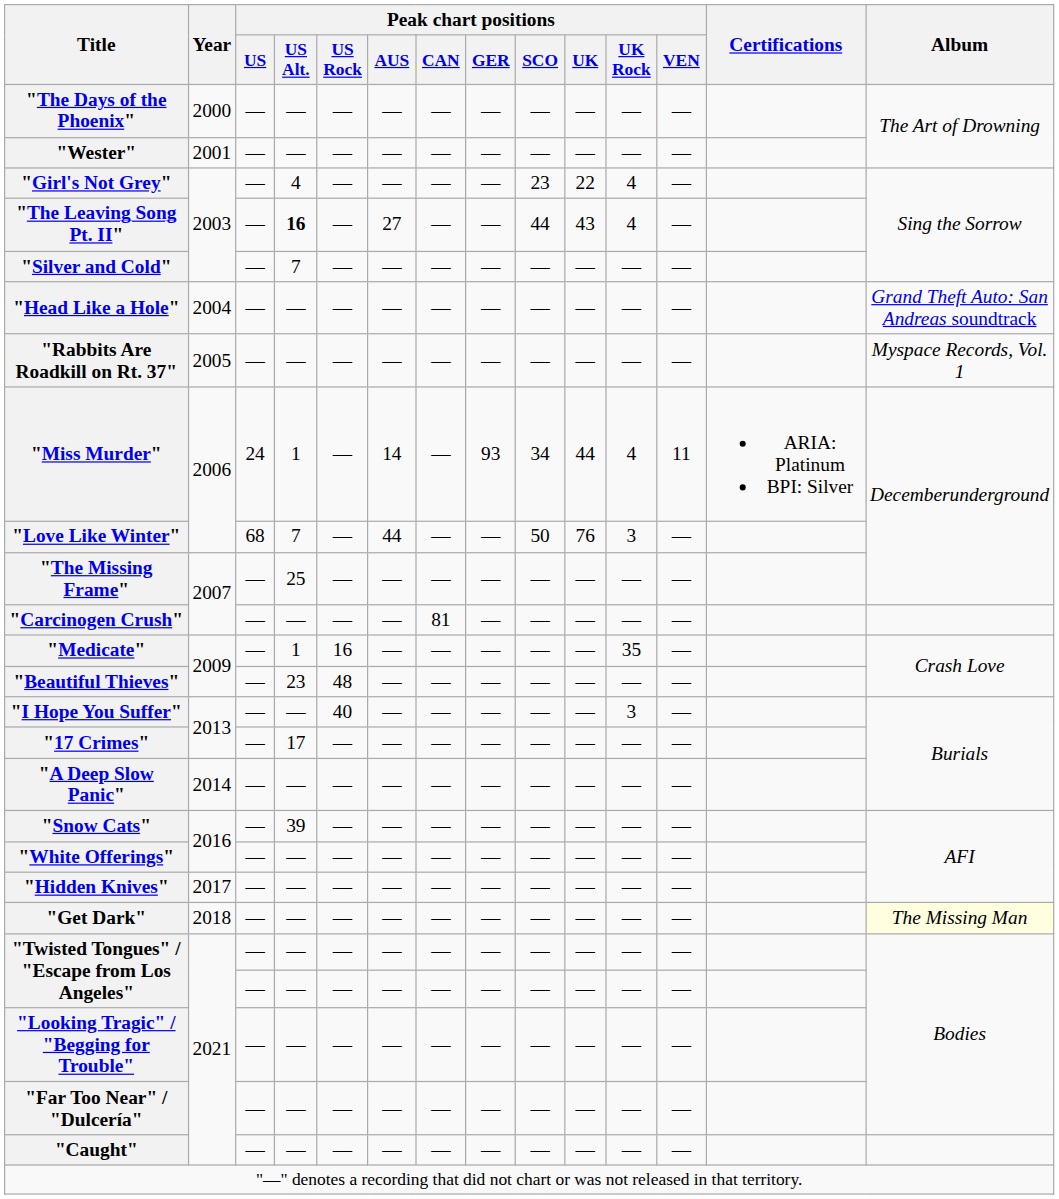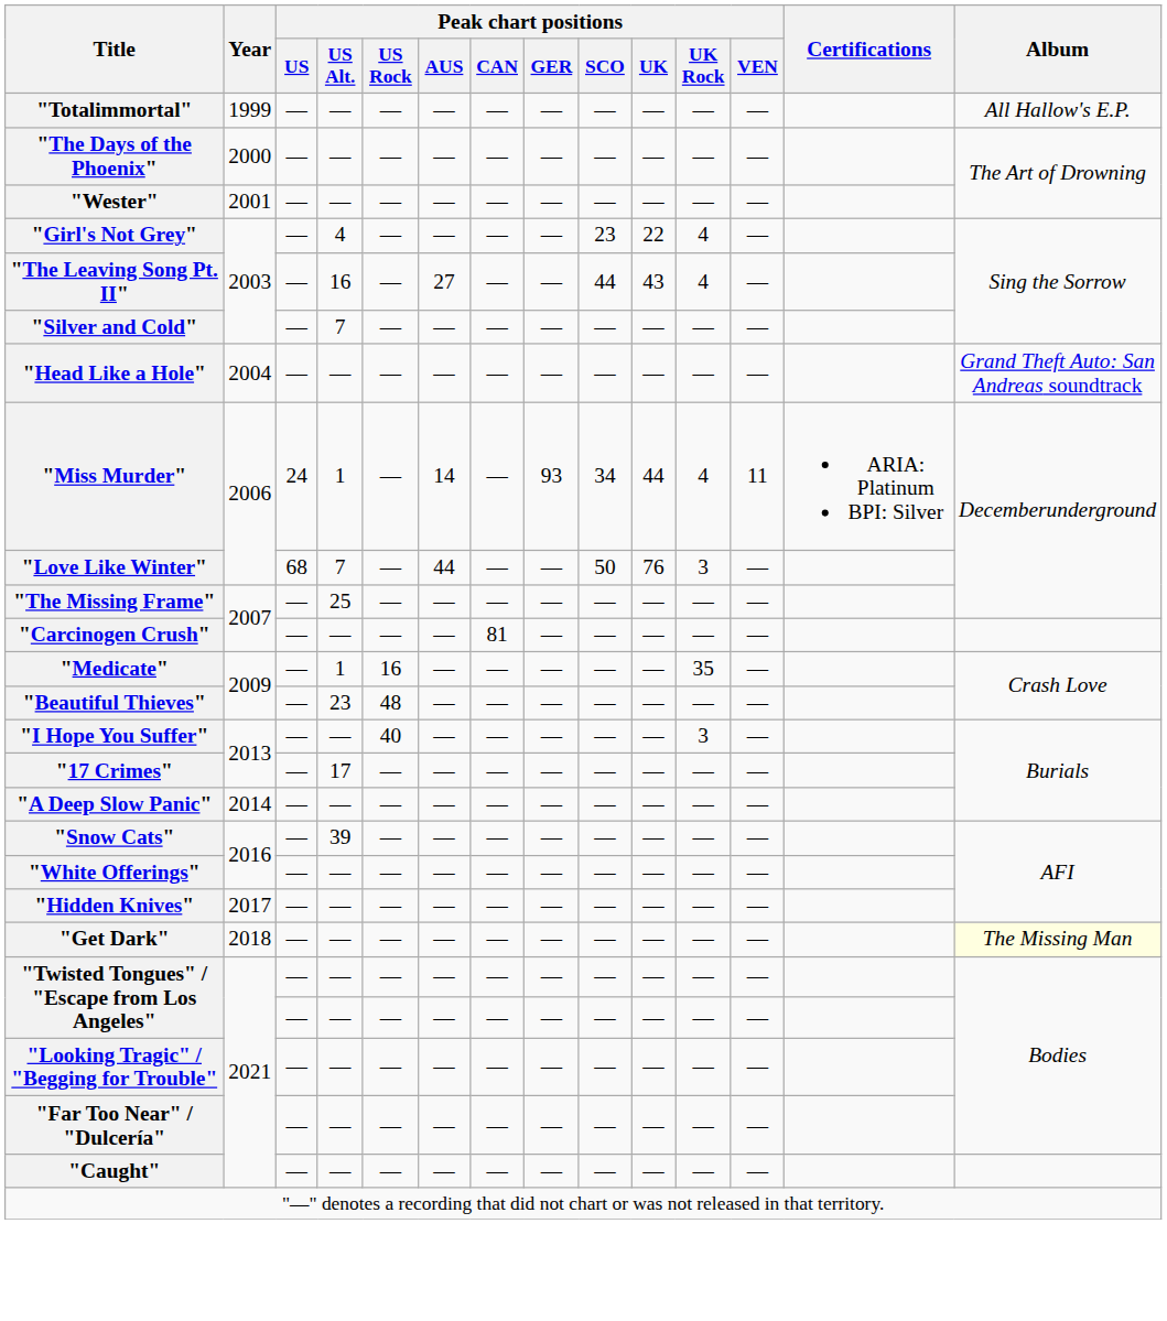 <table class="wikitable plainrowheaders" style="text-align:center;">
 <tr>
 <th scope="col" rowspan="2" style="width:18em;">Title</th>
 <th scope="col" rowspan="2">Year</th>
 <th scope="col" colspan="10">Peak chart positions</th>
 <th scope="col" rowspan="2" style="width:12em;"><a href='#'>Certifications</a></th>
 <th scope="col" rowspan="2">Album</th>
 </tr>
 <tr>
 <th scope="col" style="width:3em;font-size:90%;"><a href='#'>US</a><br></th>
 <th scope="col" style="width:3em;font-size:90%;"><a href='#'>US<br>Alt.</a><br></th>
 <th scope="col" style="width:3em;font-size:90%;"><a href='#'>US<br>Rock</a><br></th>
 <th scope="col" style="width:3em;font-size:90%;"><a href='#'>AUS</a><br></th>
 <th scope="col" style="width:3em;font-size:90%;"><a href='#'>CAN</a><br></th>
 <th scope="col" style="width:3em;font-size:90%;"><a href='#'>GER</a><br></th>
 <th scope="col" style="width:3em;font-size:90%;"><a href='#'>SCO</a><br></th>
 <th scope="col" style="width:3em;font-size:90%;"><a href='#'>UK</a><br></th>
 <th scope="col" style="width:3em;font-size:90%;"><a href='#'>UK<br>Rock</a><br></th>
 <th scope="col" style="width:3em;font-size:90%;"><a href='#'>VEN</a><br></th>
+</tr>
+<tr>
+<th scope="row">"Totalimmortal"</th>
+<td>1999</td>
+<td>—</td>
+<td>—</td>
+<td>—</td>
+<td>—</td>
+<td>—</td>
+<td>—</td>
+<td>—</td>
+<td>—</td>
+<td>—</td>
+<td>—</td>
+<td></td>
+<td><em>All Hallow's E.P.</em></td>
 </tr>
 <tr>
 <th scope="row">"<a href='#'>The Days of the Phoenix</a>"</th>
 <td>2000</td>
 <td>—</td>
 <td>—</td>
 <td>—</td>
 <td>—</td>
 <td>—</td>
 <td>—</td>
 <td>—</td>
 <td>—</td>
 <td>—</td>
 <td>—</td>
 <td></td>
 <td rowspan="2"><em>The Art of Drowning</em></td>
 </tr>
 <tr>
 <th scope="row">"Wester"</th>
 <td>2001</td>
 <td>—</td>
 <td>—</td>
 <td>—</td>
 <td>—</td>
 <td>—</td>
 <td>—</td>
 <td>—</td>
 <td>—</td>
 <td>—</td>
 <td>—</td>
 <td></td>
 </tr>
 <tr>
 <th scope="row">"<a href='#'>Girl's Not Grey</a>"</th>
 <td rowspan="3">2003</td>
 <td>—</td>
 <td>4</td>
 <td>—</td>
 <td>—</td>
 <td>—</td>
 <td>—</td>
 <td>23</td>
 <td>22</td>
 <td>4</td>
 <td>—</td>
 <td></td>
 <td rowspan="3"><em>Sing the Sorrow</em></td>
 </tr>
 <tr>
 <th scope="row">"<a href='#'>The Leaving Song Pt. II</a>"</th>
 <td>—</td>
-<td><strong>16</strong></td>
+<td>16</td>
 <td>—</td>
 <td>27</td>
 <td>—</td>
 <td>—</td>
 <td>44</td>
 <td>43</td>
 <td>4</td>
 <td>—</td>
 <td></td>
 </tr>
 <tr>
 <th scope="row">"<a href='#'>Silver and Cold</a>"</th>
 <td>—</td>
 <td>7</td>
 <td>—</td>
 <td>—</td>
 <td>—</td>
 <td>—</td>
 <td>—</td>
 <td>—</td>
 <td>—</td>
 <td>—</td>
 <td></td>
 </tr>
 <tr>
 <th scope="row">"<a href='#'>Head Like a Hole</a>"</th>
 <td>2004</td>
 <td>—</td>
 <td>—</td>
 <td>—</td>
 <td>—</td>
 <td>—</td>
 <td>—</td>
 <td>—</td>
 <td>—</td>
 <td>—</td>
 <td>—</td>
 <td></td>
 <td><a href='#'><em>Grand Theft Auto: San Andreas</em> soundtrack</a></td>
-</tr>
-<tr>
-<th scope="row">"Rabbits Are Roadkill on Rt. 37"</th>
-<td>2005</td>
-<td>—</td>
-<td>—</td>
-<td>—</td>
-<td>—</td>
-<td>—</td>
-<td>—</td>
-<td>—</td>
-<td>—</td>
-<td>—</td>
-<td>—</td>
-<td></td>
-<td><em>Myspace Records, Vol. 1</em></td>
 </tr>
 <tr>
 <th scope="row">"<a href='#'>Miss Murder</a>"</th>
 <td rowspan="2">2006</td>
 <td>24</td>
 <td>1</td>
 <td>—</td>
 <td>14</td>
 <td>—</td>
 <td>93</td>
 <td>34</td>
 <td>44</td>
 <td>4</td>
 <td>11</td>
 <td><br><ul><li>ARIA: Platinum</li><li>BPI: Silver</li></ul></td>
 <td rowspan="3"><em>Decemberunderground</em></td>
 </tr>
 <tr>
 <th scope="row">"<a href='#'>Love Like Winter</a>"</th>
 <td>68</td>
 <td>7</td>
 <td>—</td>
 <td>44</td>
 <td>—</td>
 <td>—</td>
 <td>50</td>
 <td>76</td>
 <td>3</td>
 <td>—</td>
 <td></td>
 </tr>
 <tr>
 <th scope="row">"<a href='#'>The Missing Frame</a>"</th>
 <td rowspan="2">2007</td>
 <td>—</td>
 <td>25</td>
 <td>—</td>
 <td>—</td>
 <td>—</td>
 <td>—</td>
 <td>—</td>
 <td>—</td>
 <td>—</td>
 <td>—</td>
 <td></td>
 </tr>
 <tr>
 <th scope="row">"<a href='#'>Carcinogen Crush</a>"</th>
 <td>—</td>
 <td>—</td>
 <td>—</td>
 <td>—</td>
 <td>81</td>
 <td>—</td>
 <td>—</td>
 <td>—</td>
 <td>—</td>
 <td>—</td>
 <td></td>
 <td></td>
 </tr>
 <tr>
 <th scope="row">"<a href='#'>Medicate</a>"</th>
 <td rowspan="2">2009</td>
 <td>—</td>
 <td>1</td>
 <td>16</td>
 <td>—</td>
 <td>—</td>
 <td>—</td>
 <td>—</td>
 <td>—</td>
 <td>35</td>
 <td>—</td>
 <td></td>
 <td rowspan="2"><em>Crash Love</em></td>
 </tr>
 <tr>
 <th scope="row">"<a href='#'>Beautiful Thieves</a>"</th>
 <td>—</td>
 <td>23</td>
 <td>48</td>
 <td>—</td>
 <td>—</td>
 <td>—</td>
 <td>—</td>
 <td>—</td>
 <td>—</td>
 <td>—</td>
 <td></td>
 </tr>
 <tr>
 <th scope="row">"<a href='#'>I Hope You Suffer</a>"</th>
 <td rowspan="2">2013</td>
 <td>—</td>
 <td>—</td>
 <td>40</td>
 <td>—</td>
 <td>—</td>
 <td>—</td>
 <td>—</td>
 <td>—</td>
 <td>3</td>
 <td>—</td>
 <td></td>
 <td rowspan="3"><em>Burials</em></td>
 </tr>
 <tr>
 <th scope="row">"<a href='#'>17 Crimes</a>"</th>
 <td>—</td>
 <td>17</td>
 <td>—</td>
 <td>—</td>
 <td>—</td>
 <td>—</td>
 <td>—</td>
 <td>—</td>
 <td>—</td>
 <td>—</td>
 <td></td>
 </tr>
 <tr>
 <th scope="row">"<a href='#'>A Deep Slow Panic</a>"</th>
 <td>2014</td>
 <td>—</td>
 <td>—</td>
 <td>—</td>
 <td>—</td>
 <td>—</td>
 <td>—</td>
 <td>—</td>
 <td>—</td>
 <td>—</td>
 <td>—</td>
 <td></td>
 </tr>
 <tr>
 <th scope="row">"<a href='#'>Snow Cats</a>"</th>
 <td rowspan="2">2016</td>
 <td>—</td>
 <td>39</td>
 <td>—</td>
 <td>—</td>
 <td>—</td>
 <td>—</td>
 <td>—</td>
 <td>—</td>
 <td>—</td>
 <td>—</td>
 <td></td>
 <td rowspan="3"><em>AFI</em></td>
 </tr>
 <tr>
 <th scope="row">"<a href='#'>White Offerings</a>"</th>
 <td>—</td>
 <td>—</td>
 <td>—</td>
 <td>—</td>
 <td>—</td>
 <td>—</td>
 <td>—</td>
 <td>—</td>
 <td>—</td>
 <td>—</td>
 <td></td>
 </tr>
 <tr>
 <th scope="row">"<a href='#'>Hidden Knives</a>"</th>
 <td>2017</td>
 <td>—</td>
 <td>—</td>
 <td>—</td>
 <td>—</td>
 <td>—</td>
 <td>—</td>
 <td>—</td>
 <td>—</td>
 <td>—</td>
 <td>—</td>
 <td></td>
 </tr>
 <tr>
 <th scope="row">"Get Dark"</th>
 <td>2018</td>
 <td>—</td>
 <td>—</td>
 <td>—</td>
 <td>—</td>
 <td>—</td>
 <td>—</td>
 <td>—</td>
 <td>—</td>
 <td>—</td>
 <td>—</td>
 <td></td>
 <td style="background: lightyellow;"><em>The Missing Man</em></td>
 </tr>
 <tr>
 <th scope="row" rowspan="2">"Twisted Tongues" / "Escape from Los Angeles"</th>
 <td rowspan="5">2021</td>
 <td>—</td>
 <td>—</td>
 <td>—</td>
 <td>—</td>
 <td>—</td>
 <td>—</td>
 <td>—</td>
 <td>—</td>
 <td>—</td>
 <td>—</td>
 <td></td>
 <td rowspan="4"><em>Bodies</em></td>
 </tr>
 <tr>
 <td>—</td>
 <td>—</td>
 <td>—</td>
 <td>—</td>
 <td>—</td>
 <td>—</td>
 <td>—</td>
 <td>—</td>
 <td>—</td>
 <td>—</td>
 <td></td>
 </tr>
 <tr>
 <th scope="row"><a href='#'>"Looking Tragic" / "Begging for Trouble"</a></th>
 <td>—</td>
 <td>—</td>
 <td>—</td>
 <td>—</td>
 <td>—</td>
 <td>—</td>
 <td>—</td>
 <td>—</td>
 <td>—</td>
 <td>—</td>
 <td></td>
 </tr>
 <tr>
 <th scope="row">"Far Too Near" / "Dulcería"</th>
 <td>—</td>
 <td>—</td>
 <td>—</td>
 <td>—</td>
 <td>—</td>
 <td>—</td>
 <td>—</td>
 <td>—</td>
 <td>—</td>
 <td>—</td>
 <td></td>
 </tr>
 <tr>
 <th scope="row">"Caught"</th>
 <td>—</td>
 <td>—</td>
 <td>—</td>
 <td>—</td>
 <td>—</td>
 <td>—</td>
 <td>—</td>
 <td>—</td>
 <td>—</td>
 <td>—</td>
 <td></td>
 <td></td>
 </tr>
 <tr>
 <td colspan="14" style="font-size:90%">"—" denotes a recording that did not chart or was not released in that territory.</td>
 </tr>
 </table>
